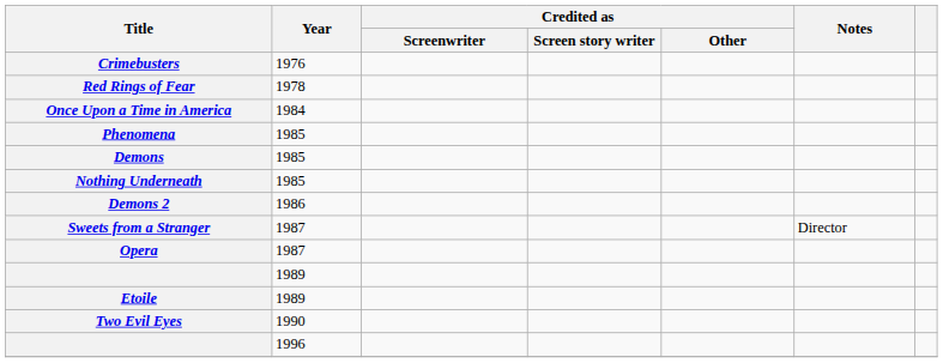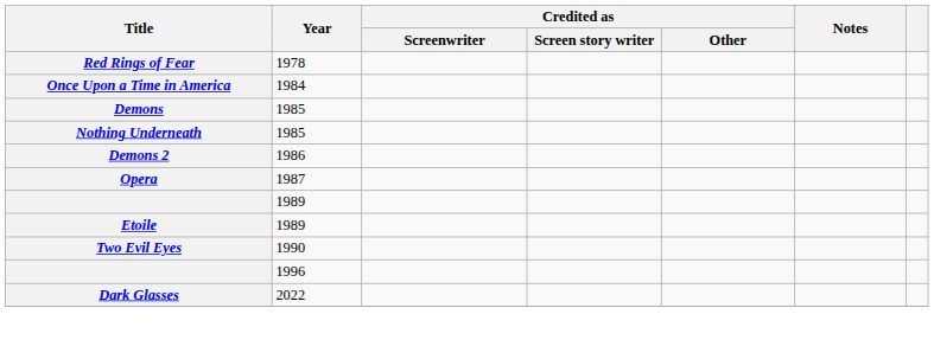 <table class="wikitable sortable plainrowheaders" width="80%">
 <tr>
 <th width="12%" rowspan="2" scope="col">Title</th>
 <th width="4%" rowspan="2" scope="col">Year</th>
 <th colspan="3" scope="col">Credited as</th>
 <th width="5%" rowspan="2" scope="col" class="unsortable">Notes</th>
 <th width="1%" rowspan="2" scope="col" class="unsortable"></th>
 </tr>
 <tr>
 <th width=6%>Screenwriter</th>
 <th width=6%>Screen story writer</th>
 <th width=6%>Other</th>
 </tr>
 <tr>
-<th scope="row"><em><a href='#'>Crimebusters</a></em></th>
-<td>1976</td>
-<td></td>
-<td></td>
-<td></td>
-<td></td>
-<td style="text-align:center;"></td>
-</tr>
-<tr>
 <th scope="row"><em><a href='#'>Red Rings of Fear</a></em></th>
 <td>1978</td>
 <td></td>
 <td></td>
 <td></td>
 <td></td>
 <td style="text-align:center;"></td>
 </tr>
 <tr>
 <th scope="row"><em><a href='#'>Once Upon a Time in America</a></em></th>
 <td>1984</td>
-<td></td>
-<td></td>
-<td></td>
-<td></td>
-<td style="text-align:center;"></td>
-</tr>
-<tr>
-<th scope="row"><em><a href='#'>Phenomena</a></em></th>
-<td>1985</td>
 <td></td>
 <td></td>
 <td></td>
 <td></td>
 <td style="text-align:center;"></td>
 </tr>
 <tr>
 <th scope="row"><em><a href='#'>Demons</a></em></th>
 <td>1985</td>
 <td></td>
 <td></td>
 <td></td>
 <td></td>
 <td style="text-align:center;"></td>
 </tr>
 <tr>
 <th scope="row"><em><a href='#'>Nothing Underneath</a></em></th>
 <td>1985</td>
 <td></td>
 <td></td>
 <td></td>
 <td></td>
 <td style="text-align:center;"></td>
 </tr>
 <tr>
 <th scope="row"><em><a href='#'>Demons 2</a></em></th>
 <td>1986</td>
 <td></td>
 <td></td>
 <td></td>
 <td></td>
-<td style="text-align:center;"></td>
-</tr>
-<tr>
-<th scope="row"><em><a href='#'>Sweets from a Stranger</a></em></th>
-<td>1987</td>
-<td></td>
-<td></td>
-<td></td>
-<td>Director</td>
 <td style="text-align:center;"></td>
 </tr>
 <tr>
 <th scope="row"><em><a href='#'>Opera</a></em></th>
 <td>1987</td>
 <td></td>
 <td></td>
 <td></td>
 <td></td>
 <td style="text-align:center;"></td>
 </tr>
 <tr>
 <th scope="row"></th>
 <td>1989</td>
 <td></td>
 <td></td>
 <td></td>
 <td></td>
 <td style="text-align:center;"></td>
 </tr>
 <tr>
 <th scope="row"><em><a href='#'>Etoile</a></em></th>
 <td>1989</td>
 <td></td>
 <td></td>
 <td></td>
 <td></td>
 <td style="text-align:center;"></td>
 </tr>
 <tr>
 <th scope="row"><em><a href='#'>Two Evil Eyes</a></em></th>
 <td>1990</td>
 <td></td>
 <td></td>
 <td></td>
 <td></td>
 <td style="text-align:center;"></td>
 </tr>
 <tr>
 <th scope="row"></th>
 <td>1996</td>
 <td></td>
 <td></td>
 <td></td>
 <td></td>
 <td style="text-align:center;"></td>
 </tr>
 <tr>
+<th scope="row"><em><a href='#'>Dark Glasses</a></em></th>
+<td>2022</td>
+<td></td>
+<td></td>
+<td></td>
+<td></td>
+<td style="text-align:center;"></td>
+</tr>
+<tr>
 </tr>
 </table>
